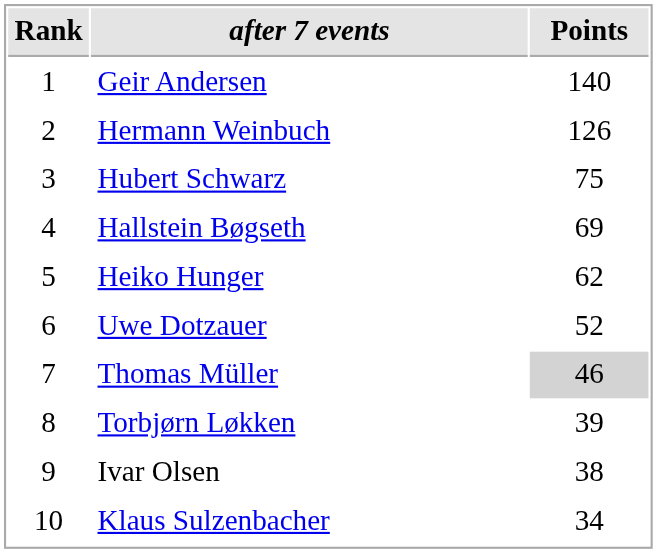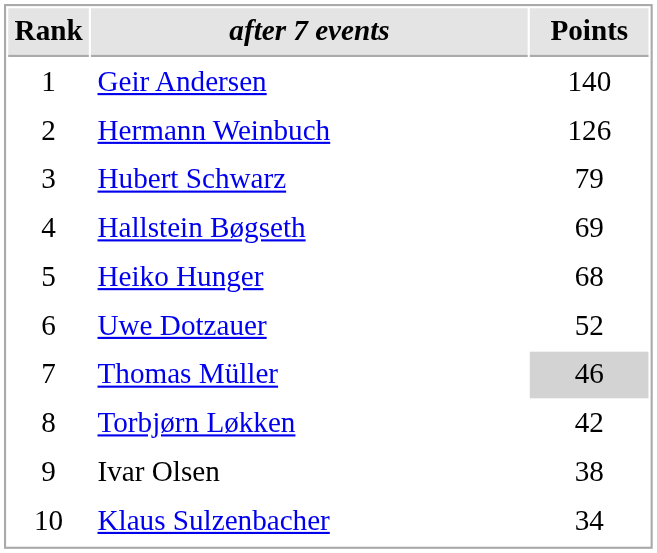 <table cellspacing="1" cellpadding="3" style="border:1px solid #AAAAAA;font-size:86%">
 <tr style="background-color: #E4E4E4;">
 <th style="border-bottom:1px solid #AAAAAA" width=10>Rank</th>
 <th style="border-bottom:1px solid #AAAAAA" width=200><em>after 7 events</em></th>
 <th style="border-bottom:1px solid #AAAAAA" width=50>Points</th>
 </tr>
 <tr>
 <td align=center>1</td>
 <td> <a href='#'>Geir Andersen</a></td>
 <td align=center>140</td>
 </tr>
 <tr>
 <td align=center>2</td>
 <td> <a href='#'>Hermann Weinbuch</a></td>
 <td align=center>126</td>
 </tr>
 <tr>
 <td align=center>3</td>
 <td> <a href='#'>Hubert Schwarz</a></td>
-<td align=center>75</td>
+<td align=center>79</td>
 </tr>
 <tr>
 <td align=center>4</td>
 <td> <a href='#'>Hallstein Bøgseth</a></td>
 <td align=center>69</td>
 </tr>
 <tr>
 <td align=center>5</td>
 <td> <a href='#'>Heiko Hunger</a></td>
-<td align=center>62</td>
+<td align=center>68</td>
 </tr>
 <tr>
 <td align=center>6</td>
 <td> <a href='#'>Uwe Dotzauer</a></td>
 <td align=center>52</td>
 </tr>
 <tr>
 <td align=center>7</td>
 <td> <a href='#'>Thomas Müller</a></td>
 <td align=center style="background: lightgrey;">46</td>
 </tr>
 <tr>
 <td align=center>8</td>
 <td> <a href='#'>Torbjørn Løkken</a></td>
-<td align=center>39</td>
+<td align=center>42</td>
 </tr>
 <tr>
 <td align=center>9</td>
 <td> Ivar Olsen</td>
 <td align=center>38</td>
 </tr>
 <tr>
 <td align=center>10</td>
 <td> <a href='#'>Klaus Sulzenbacher</a></td>
 <td align=center>34</td>
 </tr>
 </table>
